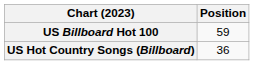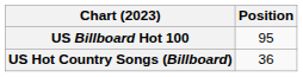 <table class="wikitable sortable plainrowheaders" style="text-align:center">
 <tr>
 <th scope="col">Chart (2023)</th>
 <th scope="col">Position</th>
 </tr>
 <tr>
 <th scope="row">US <em>Billboard</em> Hot 100</th>
-<td>59</td>
+<td>95</td>
 </tr>
 <tr>
 <th scope="row">US Hot Country Songs (<em>Billboard</em>)</th>
 <td>36</td>
 </tr>
 </table>
